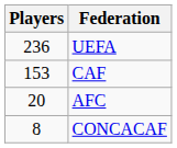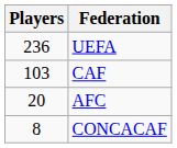 <table class="wikitable">
 <tr>
 <th>Players</th>
 <th>Federation</th>
 </tr>
 <tr>
 <td align="center">236</td>
 <td><a href='#'>UEFA</a></td>
 </tr>
 <tr>
-<td align="center">153</td>
+<td align="center">103</td>
 <td><a href='#'>CAF</a></td>
 </tr>
 <tr>
 <td align="center">20</td>
 <td><a href='#'>AFC</a></td>
 </tr>
 <tr>
 <td align="center">8</td>
 <td><a href='#'>CONCACAF</a></td>
 </tr>
 </table>
